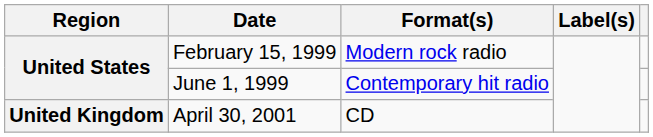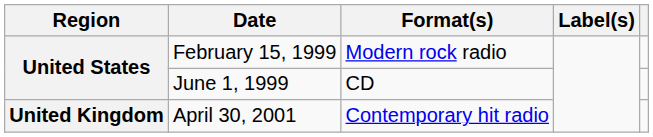 <table class="wikitable plainrowheaders">
 <tr>
 <th scope="col">Region</th>
 <th scope="col">Date</th>
 <th scope="col">Format(s)</th>
 <th scope="col">Label(s)</th>
 <th scope="col"></th>
 </tr>
 <tr>
 <th scope="row" rowspan="2">United States</th>
 <td>February 15, 1999</td>
 <td><a href='#'>Modern rock</a> radio</td>
 <td rowspan="3"></td>
 <td></td>
 </tr>
 <tr>
 <td>June 1, 1999</td>
-<td><a href='#'>Contemporary hit radio</a></td>
+<td>CD</td>
 <td></td>
 </tr>
 <tr>
 <th scope="row">United Kingdom</th>
 <td>April 30, 2001</td>
-<td>CD</td>
+<td><a href='#'>Contemporary hit radio</a></td>
 <td></td>
 </tr>
 </table>
